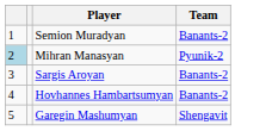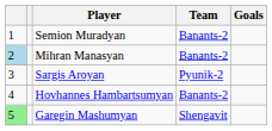 <table class="wikitable" style="font-size:95%;">
 <tr bgcolor="#efefef">
 <th width="20"></th>
 <th></th>
 <th>Player</th>
 <th>Team</th>
+<th width="30">Goals</th>
 </tr>
 <tr>
 <td>1</td>
 <td></td>
 <td>Semion Muradyan</td>
 <td><a href='#'>Banants-2</a></td>
+<td></td>
 </tr>
 <tr>
 <td style="background: lightblue;">2</td>
 <td></td>
 <td>Mihran Manasyan</td>
-<td><a href='#'>Pyunik-2</a></td>
+<td><a href='#'>Banants-2</a></td>
+<td></td>
 </tr>
 <tr>
 <td>3</td>
 <td></td>
 <td><a href='#'>Sargis Aroyan</a></td>
-<td><a href='#'>Banants-2</a></td>
+<td><a href='#'>Pyunik-2</a></td>
+<td></td>
 </tr>
 <tr>
 <td>4</td>
 <td></td>
 <td><a href='#'>Hovhannes Hambartsumyan</a></td>
 <td><a href='#'>Banants-2</a></td>
+<td></td>
 </tr>
 <tr>
-<td>5</td>
+<td style="background: lightgreen;">5</td>
 <td></td>
 <td><a href='#'>Garegin Mashumyan</a></td>
 <td><a href='#'>Shengavit</a></td>
+<td></td>
 </tr>
 </table>
